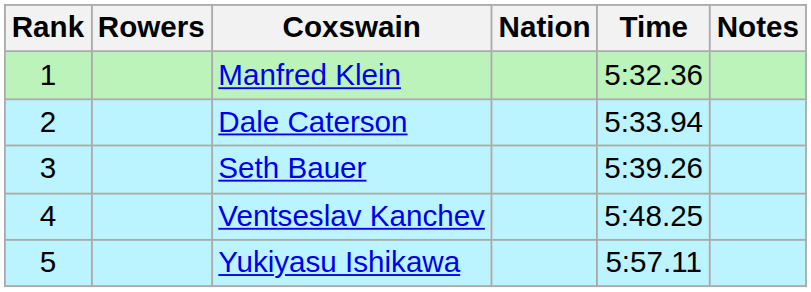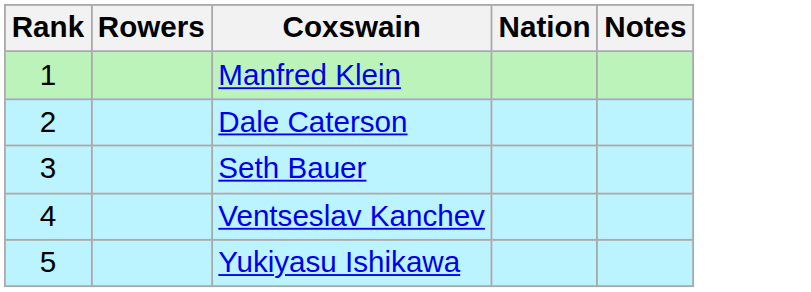 <table class="wikitable sortable" style="text-align:center">
 <tr>
 <th>Rank</th>
 <th>Rowers</th>
 <th>Coxswain</th>
 <th>Nation</th>
-<th>Time</th>
 <th>Notes</th>
 </tr>
 <tr bgcolor=bbf3bb>
 <td>1</td>
 <td align=left data-sort-value="Domian, Thomas"></td>
 <td align=left data-sort-value="Klein, Manfred"><a href='#'>Manfred Klein</a></td>
 <td align=left></td>
-<td>5:32.36</td>
 <td></td>
 </tr>
 <tr bgcolor=bbf3ff>
 <td>2</td>
 <td align=left data-sort-value="Cooper, Andrew"></td>
 <td align=left data-sort-value="Caterson, Dale"><a href='#'>Dale Caterson</a></td>
 <td align=left></td>
-<td>5:33.94</td>
 <td></td>
 </tr>
 <tr bgcolor=bbf3ff>
 <td>3</td>
 <td align=left data-sort-value="Burden, Doug"></td>
 <td align=left data-sort-value="Bauer, Seth"><a href='#'>Seth Bauer</a></td>
 <td align=left></td>
-<td>5:39.26</td>
 <td></td>
 </tr>
 <tr bgcolor=bbf3ff>
 <td>4</td>
 <td align=left data-sort-value="Aleksiev, Rumen"></td>
 <td align=left data-sort-value="Kanchev, Ventseslav"><a href='#'>Ventseslav Kanchev</a></td>
 <td align=left></td>
-<td>5:48.25</td>
 <td></td>
 </tr>
 <tr bgcolor=bbf3ff>
 <td>5</td>
 <td align=left data-sort-value="Abe, Tadashi"></td>
 <td align=left data-sort-value="Ishikawa, Yukiyasu"><a href='#'>Yukiyasu Ishikawa</a></td>
 <td align=left></td>
-<td>5:57.11</td>
 <td></td>
 </tr>
 </table>
